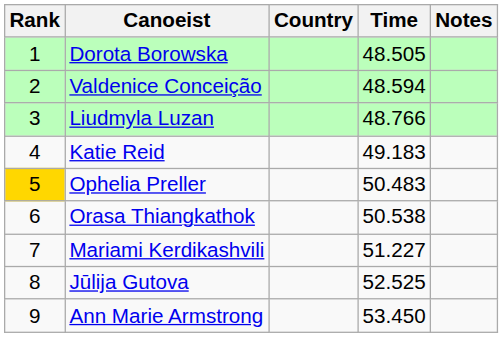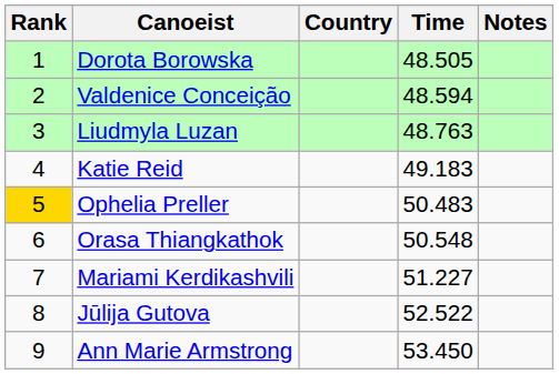 <table class="wikitable" style="text-align:center">
 <tr>
 <th>Rank</th>
 <th>Canoeist</th>
 <th>Country</th>
 <th>Time</th>
 <th>Notes</th>
 </tr>
 <tr bgcolor=bbffbb>
 <td>1</td>
 <td align="left"><a href='#'>Dorota Borowska</a></td>
 <td align="left"></td>
 <td>48.505</td>
 <td></td>
 </tr>
 <tr bgcolor=bbffbb>
 <td>2</td>
 <td align="left"><a href='#'>Valdenice Conceição</a></td>
 <td align="left"></td>
 <td>48.594</td>
 <td></td>
 </tr>
 <tr bgcolor=bbffbb>
 <td>3</td>
 <td align="left"><a href='#'>Liudmyla Luzan</a></td>
 <td align="left"></td>
-<td>48.766</td>
+<td>48.763</td>
 <td></td>
 </tr>
 <tr>
 <td>4</td>
 <td align="left"><a href='#'>Katie Reid</a></td>
 <td align="left"></td>
 <td>49.183</td>
 <td></td>
 </tr>
 <tr>
 <td style="background: gold;">5</td>
 <td align="left"><a href='#'>Ophelia Preller</a></td>
 <td align="left"></td>
 <td>50.483</td>
 <td></td>
 </tr>
 <tr>
 <td>6</td>
 <td align="left"><a href='#'>Orasa Thiangkathok</a></td>
 <td align="left"></td>
-<td>50.538</td>
+<td>50.548</td>
 <td></td>
 </tr>
 <tr>
 <td>7</td>
 <td align="left"><a href='#'>Mariami Kerdikashvili</a></td>
 <td align="left"></td>
 <td>51.227</td>
 <td></td>
 </tr>
 <tr>
 <td>8</td>
 <td align="left"><a href='#'>Jūlija Gutova</a></td>
 <td align="left"></td>
-<td>52.525</td>
+<td>52.522</td>
 <td></td>
 </tr>
 <tr>
 <td>9</td>
 <td align="left"><a href='#'>Ann Marie Armstrong</a></td>
 <td align="left"></td>
 <td>53.450</td>
 <td></td>
 </tr>
 </table>
